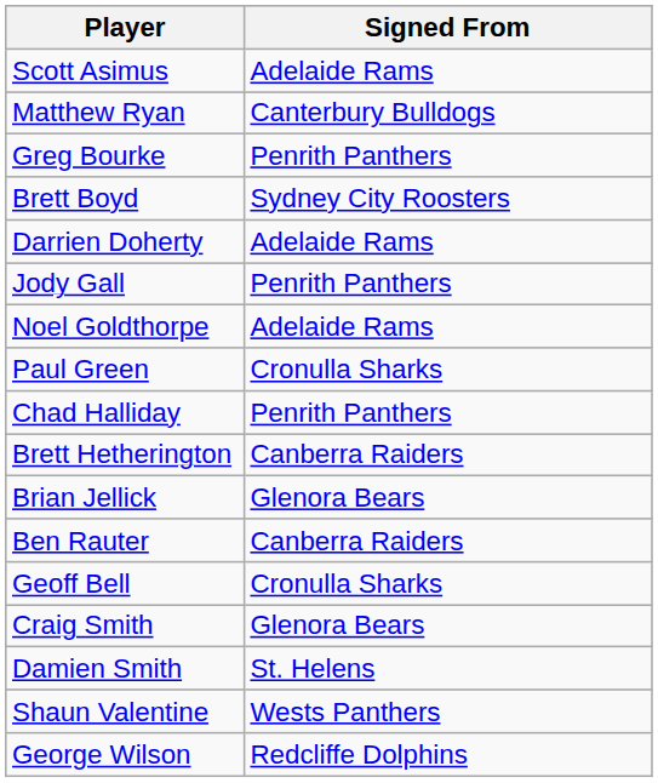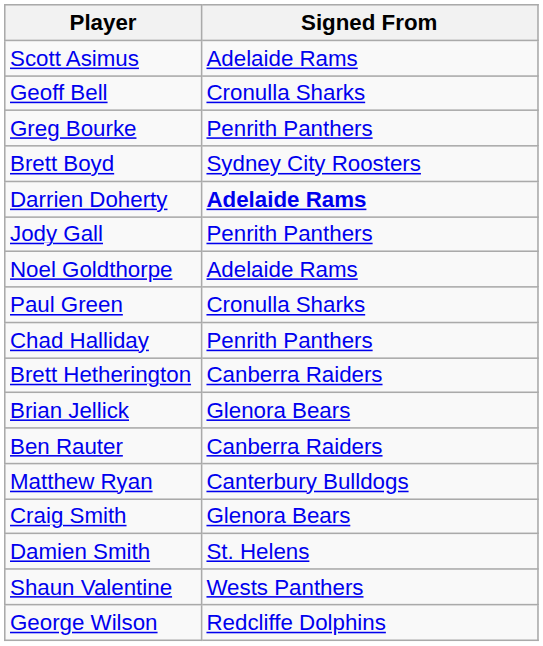 <table class="wikitable" style="font-size:90%">
 <tr style="background:#efefef;">
 <th style="width:120px;">Player</th>
 <th style="width:210px;">Signed From</th>
 </tr>
 <tr>
 <td><a href='#'>Scott Asimus</a></td>
 <td> <a href='#'>Adelaide Rams</a></td>
 </tr>
 <tr>
-<td><a href='#'>Matthew Ryan</a></td>
-<td> <a href='#'>Canterbury Bulldogs</a></td>
+<td><a href='#'>Geoff Bell</a></td>
+<td> <a href='#'>Cronulla Sharks</a></td>
 </tr>
 <tr>
 <td><a href='#'>Greg Bourke</a></td>
 <td> <a href='#'>Penrith Panthers</a></td>
 </tr>
 <tr>
 <td><a href='#'>Brett Boyd</a></td>
 <td> <a href='#'>Sydney City Roosters</a></td>
 </tr>
 <tr>
 <td><a href='#'>Darrien Doherty</a></td>
-<td> <a href='#'>Adelaide Rams</a></td>
+<td><strong> <a href='#'>Adelaide Rams</a></strong></td>
 </tr>
 <tr>
 <td><a href='#'>Jody Gall</a></td>
 <td> <a href='#'>Penrith Panthers</a></td>
 </tr>
 <tr>
 <td><a href='#'>Noel Goldthorpe</a></td>
 <td> <a href='#'>Adelaide Rams</a></td>
 </tr>
 <tr>
 <td><a href='#'>Paul Green</a></td>
 <td> <a href='#'>Cronulla Sharks</a></td>
 </tr>
 <tr>
 <td><a href='#'>Chad Halliday</a></td>
 <td> <a href='#'>Penrith Panthers</a></td>
 </tr>
 <tr>
 <td><a href='#'>Brett Hetherington</a></td>
 <td> <a href='#'>Canberra Raiders</a></td>
 </tr>
 <tr>
 <td><a href='#'>Brian Jellick</a></td>
 <td> <a href='#'>Glenora Bears</a></td>
 </tr>
 <tr>
 <td><a href='#'>Ben Rauter</a></td>
 <td> <a href='#'>Canberra Raiders</a></td>
 </tr>
 <tr>
-<td><a href='#'>Geoff Bell</a></td>
-<td> <a href='#'>Cronulla Sharks</a></td>
+<td><a href='#'>Matthew Ryan</a></td>
+<td> <a href='#'>Canterbury Bulldogs</a></td>
 </tr>
 <tr>
 <td><a href='#'>Craig Smith</a></td>
 <td> <a href='#'>Glenora Bears</a></td>
 </tr>
 <tr>
 <td><a href='#'>Damien Smith</a></td>
 <td> <a href='#'>St. Helens</a></td>
 </tr>
 <tr>
 <td><a href='#'>Shaun Valentine</a></td>
 <td> <a href='#'>Wests Panthers</a></td>
 </tr>
 <tr>
 <td><a href='#'>George Wilson</a></td>
 <td> <a href='#'>Redcliffe Dolphins</a></td>
 </tr>
 </table>
